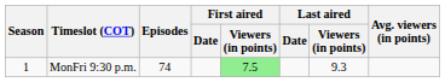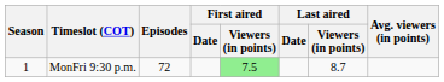 <table class="wikitable" style="text-align: center">
 <tr>
 <th scope="col" rowspan="2">Season</th>
 <th scope="col" rowspan="2">Timeslot (<a href='#'>COT</a>)</th>
 <th scope="col" rowspan="2">Episodes</th>
 <th scope="col" colspan="2">First aired</th>
 <th scope="col" colspan="2">Last aired</th>
 <th scope="col" rowspan="2">Avg. viewers<br>(in points)</th>
 </tr>
 <tr>
 <th scope="col">Date</th>
 <th scope="col">Viewers<br>(in points)</th>
 <th scope="col">Date</th>
 <th scope="col">Viewers<br>(in points)</th>
 </tr>
 <tr>
 <td rowspan="1">1</td>
 <td rowspan="2">MonFri 9:30 p.m.</td>
-<td>74</td>
+<td>72</td>
 <td></td>
 <td style="background: lightgreen;">7.5</td>
 <td></td>
-<td>9.3</td>
+<td>8.7</td>
 <td> </td>
 </tr>
 </table>
